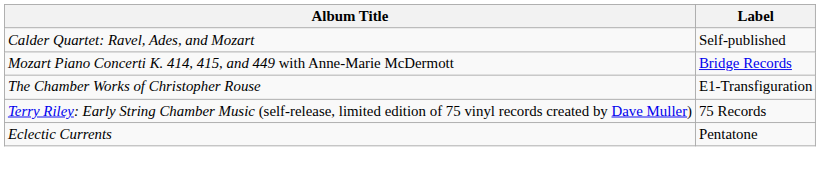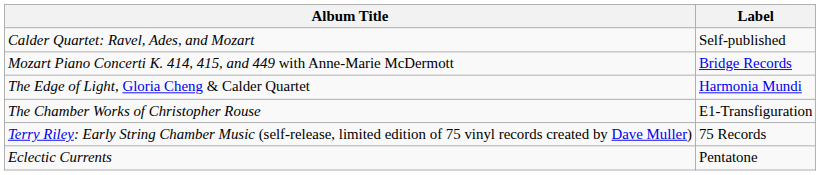 <table class="wikitable">
 <tr>
 <th>Album Title</th>
 <th>Label</th>
 </tr>
 <tr>
 <td><em>Calder Quartet: Ravel, Ades, and Mozart</em></td>
 <td>Self-published</td>
 </tr>
 <tr>
 <td><em>Mozart Piano Concerti K. 414, 415, and 449</em> with Anne-Marie McDermott</td>
 <td><a href='#'>Bridge Records</a></td>
 </tr>
 <tr>
+<td><em>The Edge of Light</em>, <a href='#'>Gloria Cheng</a> & Calder Quartet</td>
+<td><a href='#'>Harmonia Mundi</a></td>
+</tr>
+<tr>
 <td><em>The Chamber Works of Christopher Rouse</em></td>
 <td>E1-Transfiguration</td>
 </tr>
 <tr>
 <td><em><a href='#'>Terry Riley</a>: Early String Chamber Music</em> (self-release, limited edition of 75 vinyl records created by <a href='#'>Dave Muller</a>)</td>
 <td>75 Records</td>
 </tr>
 <tr>
 <td><em>Eclectic Currents</em></td>
 <td>Pentatone</td>
 </tr>
 </table>
